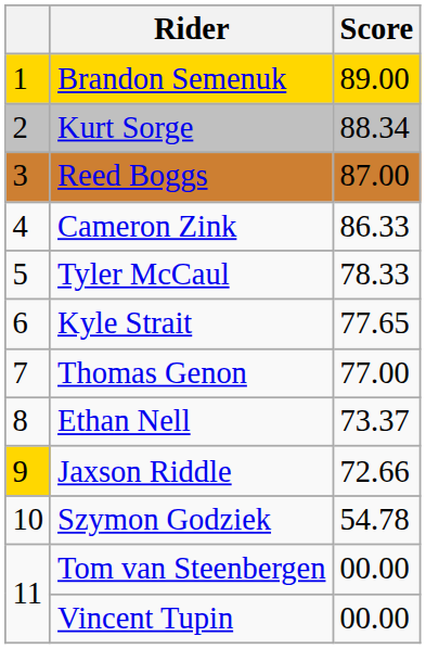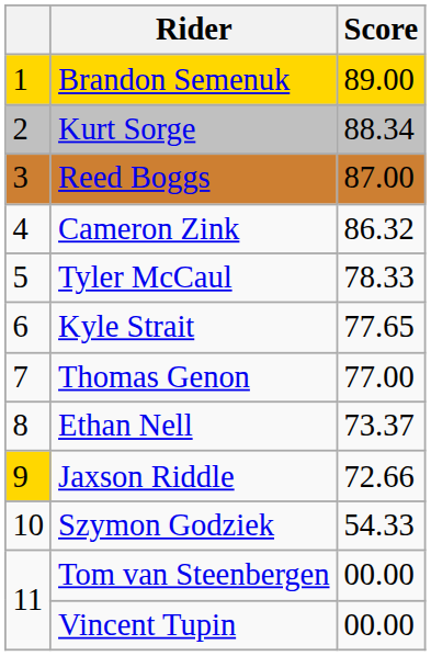 <table class="wikitable">
 <tr>
 <th></th>
 <th>Rider</th>
 <th>Score</th>
 </tr>
 <tr style="background:gold">
 <td>1</td>
 <td> <a href='#'>Brandon Semenuk</a></td>
 <td>89.00</td>
 </tr>
 <tr style="background:silver;">
 <td>2</td>
 <td> <a href='#'>Kurt Sorge</a></td>
 <td>88.34</td>
 </tr>
 <tr style="background:#cd7f32;">
 <td>3</td>
 <td> <a href='#'>Reed Boggs</a></td>
 <td>87.00</td>
 </tr>
 <tr>
 <td>4</td>
 <td> <a href='#'>Cameron Zink</a></td>
-<td>86.33</td>
+<td>86.32</td>
 </tr>
 <tr>
 <td>5</td>
 <td> <a href='#'>Tyler McCaul</a></td>
 <td>78.33</td>
 </tr>
 <tr>
 <td>6</td>
 <td> <a href='#'>Kyle Strait</a></td>
 <td>77.65</td>
 </tr>
 <tr>
 <td>7</td>
 <td> <a href='#'>Thomas Genon</a></td>
 <td>77.00</td>
 </tr>
 <tr>
 <td>8</td>
 <td> <a href='#'>Ethan Nell</a></td>
 <td>73.37</td>
 </tr>
 <tr>
 <td style="background: gold;">9</td>
 <td> <a href='#'>Jaxson Riddle</a></td>
 <td>72.66</td>
 </tr>
 <tr>
 <td>10</td>
 <td> <a href='#'>Szymon Godziek</a></td>
-<td>54.78</td>
+<td>54.33</td>
 </tr>
 <tr>
 <td rowspan=2>11</td>
 <td> <a href='#'>Tom van Steenbergen</a></td>
 <td>00.00</td>
 </tr>
 <tr>
 <td> <a href='#'>Vincent Tupin</a></td>
 <td>00.00</td>
 </tr>
 </table>
